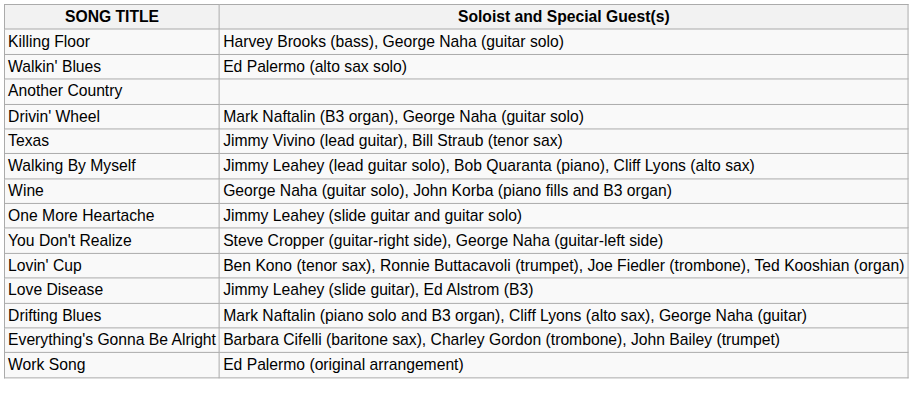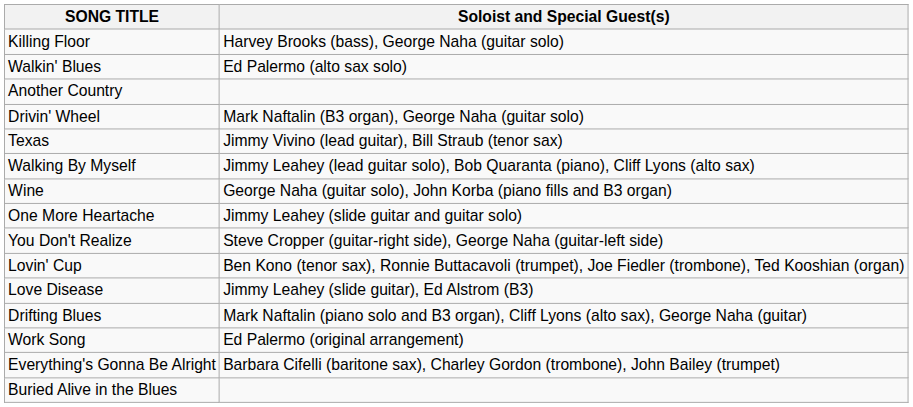 <table class="wikitable">
 <tr>
 <th>SONG TITLE</th>
 <th>Soloist and Special Guest(s)</th>
 </tr>
 <tr>
 <td>Killing Floor</td>
 <td>Harvey Brooks (bass), George Naha (guitar solo)</td>
 </tr>
 <tr>
 <td>Walkin' Blues</td>
 <td>Ed Palermo (alto sax solo)</td>
 </tr>
 <tr>
 <td>Another Country</td>
 <td></td>
 </tr>
 <tr>
 <td>Drivin' Wheel</td>
 <td>Mark Naftalin (B3 organ), George Naha (guitar solo)</td>
 </tr>
 <tr>
 <td>Texas</td>
 <td>Jimmy Vivino (lead guitar), Bill Straub (tenor sax)</td>
 </tr>
 <tr>
 <td>Walking By Myself</td>
 <td>Jimmy Leahey (lead guitar solo), Bob Quaranta (piano), Cliff Lyons (alto sax)</td>
 </tr>
 <tr>
 <td>Wine</td>
 <td>George Naha (guitar solo), John Korba (piano fills and B3 organ)</td>
 </tr>
 <tr>
 <td>One More Heartache</td>
 <td>Jimmy Leahey (slide guitar and guitar solo)</td>
 </tr>
 <tr>
 <td>You Don't Realize</td>
 <td>Steve Cropper (guitar-right side), George Naha (guitar-left side)</td>
 </tr>
 <tr>
 <td>Lovin' Cup</td>
 <td>Ben Kono (tenor sax), Ronnie Buttacavoli (trumpet), Joe Fiedler (trombone), Ted Kooshian (organ)</td>
 </tr>
 <tr>
 <td>Love Disease</td>
 <td>Jimmy Leahey (slide guitar), Ed Alstrom (B3)</td>
 </tr>
 <tr>
 <td>Drifting Blues</td>
 <td>Mark Naftalin (piano solo and B3 organ), Cliff Lyons (alto sax), George Naha (guitar)</td>
 </tr>
 <tr>
+<td>Work Song</td>
+<td>Ed Palermo (original arrangement)</td>
+</tr>
+<tr>
 <td>Everything's Gonna Be Alright</td>
 <td>Barbara Cifelli (baritone sax), Charley Gordon (trombone), John Bailey (trumpet)</td>
 </tr>
 <tr>
-<td>Work Song</td>
-<td>Ed Palermo (original arrangement)</td>
+<td>Buried Alive in the Blues</td>
+<td></td>
 </tr>
 </table>
